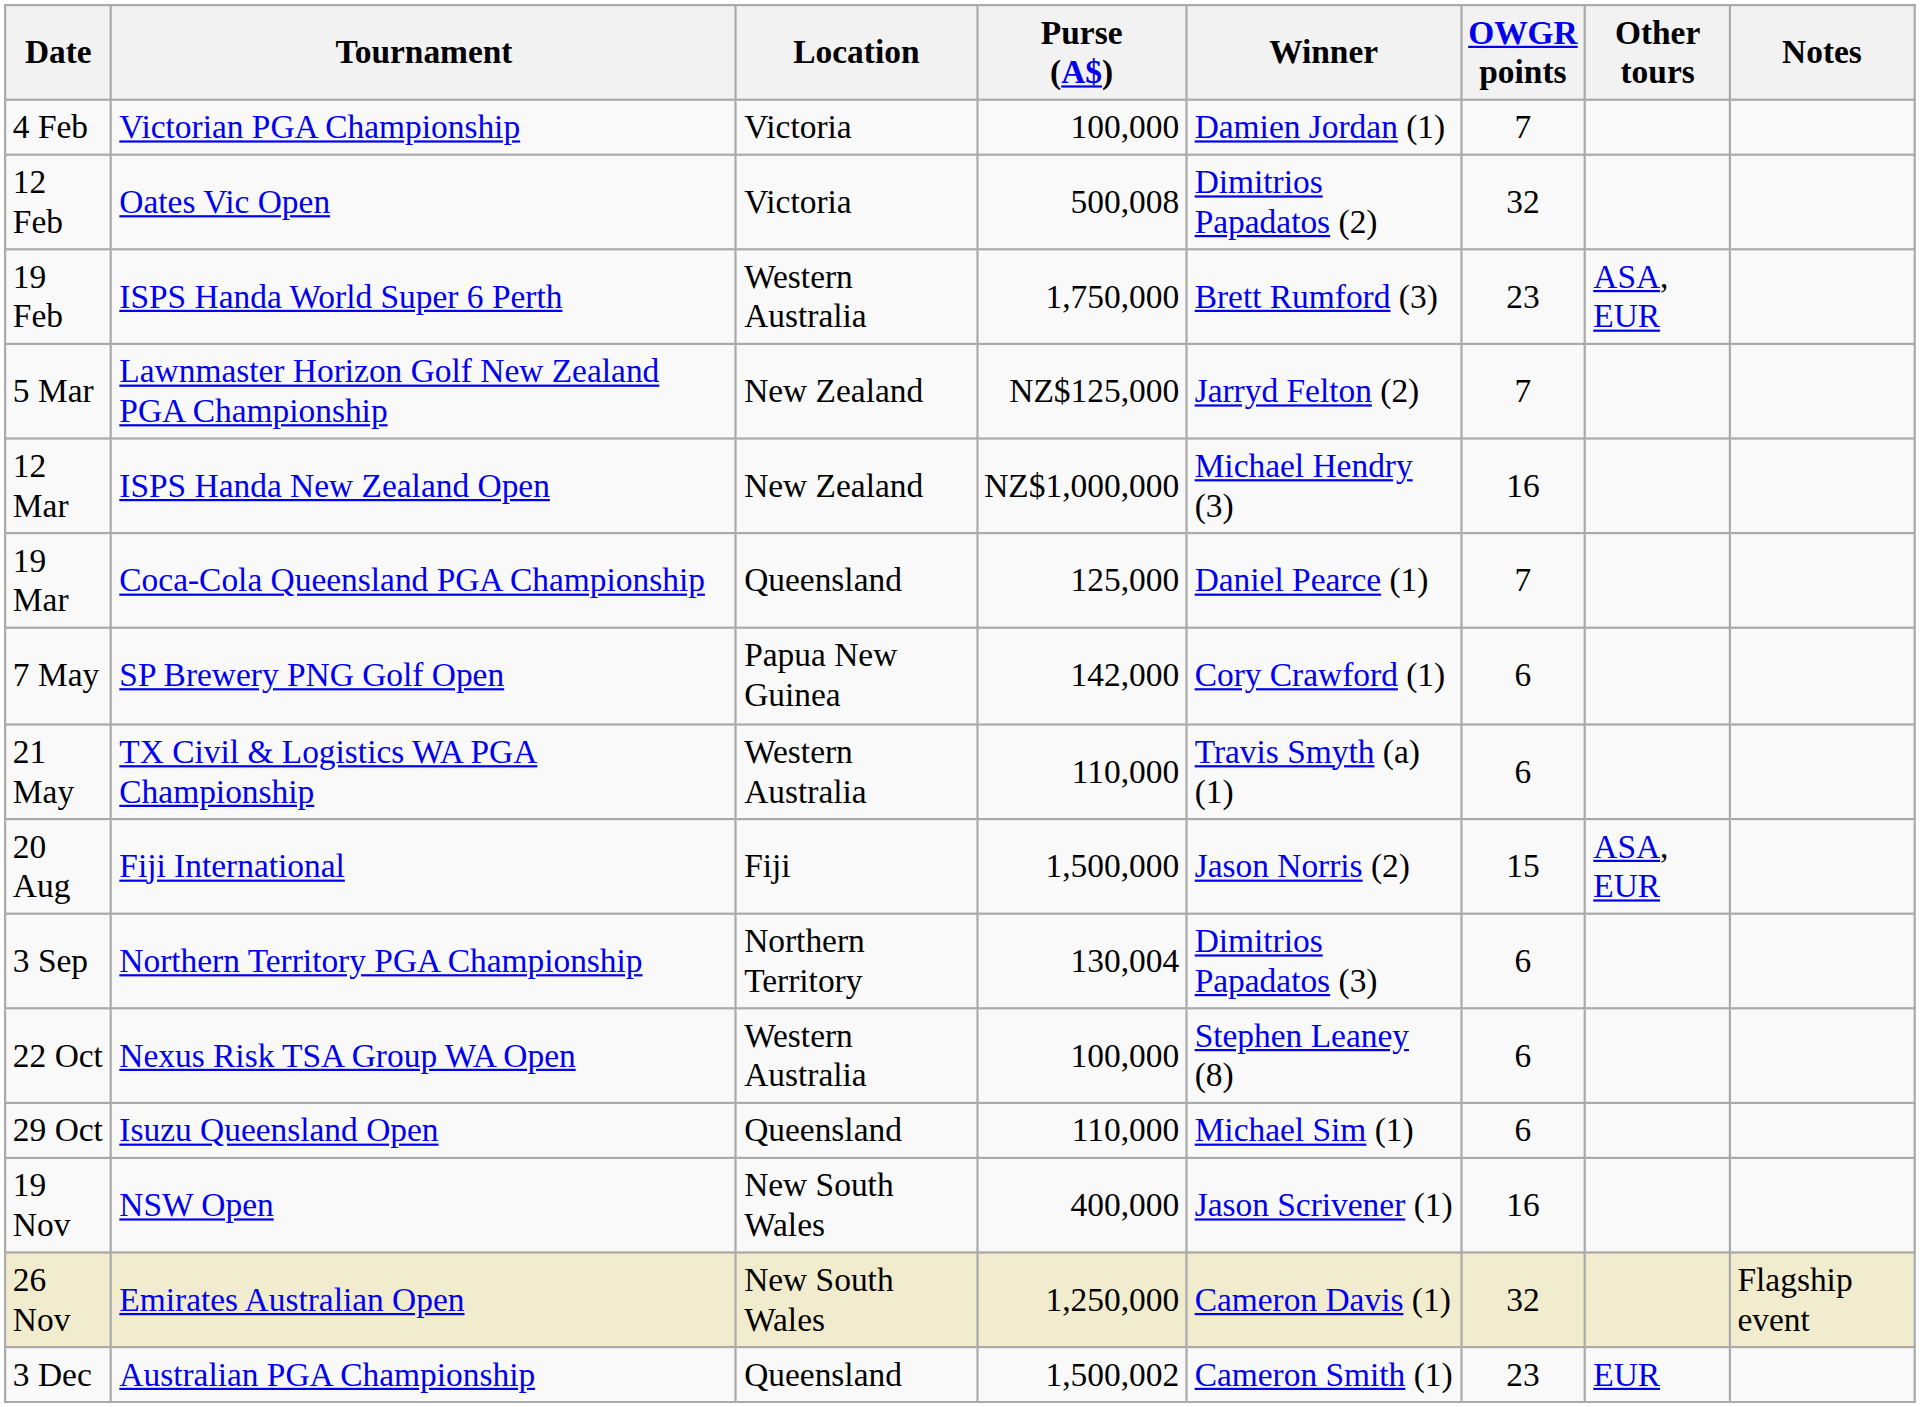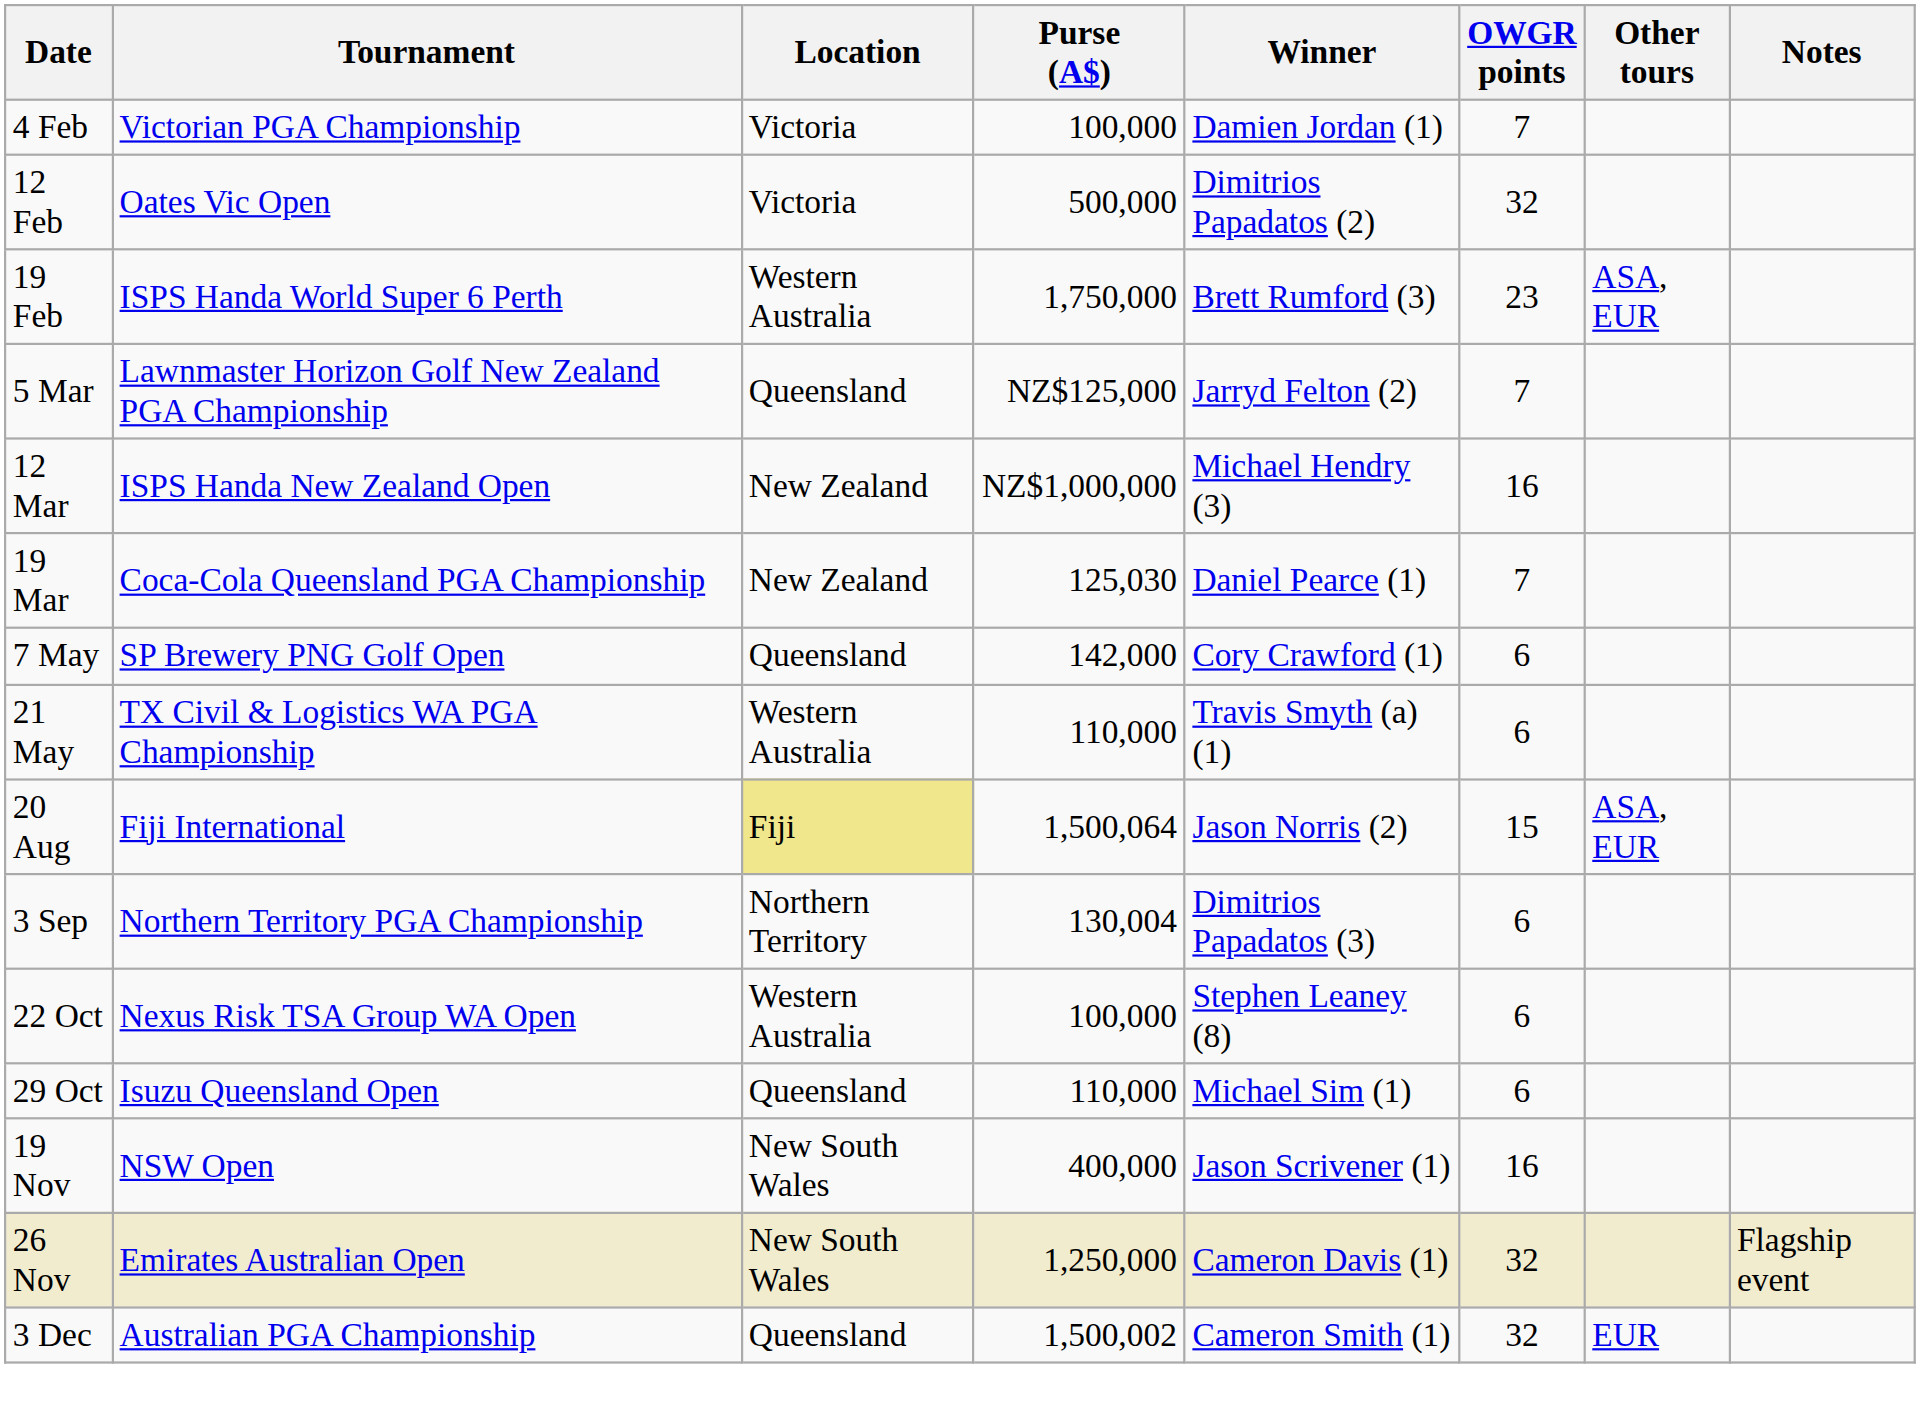 <table class="wikitable" style="font-size:95%">
 <tr>
 <th>Date</th>
 <th>Tournament</th>
 <th>Location</th>
 <th>Purse<br>(<a href='#'>A$</a>)</th>
 <th>Winner</th>
 <th><a href='#'>OWGR</a><br>points</th>
 <th>Other<br>tours</th>
 <th>Notes</th>
 </tr>
 <tr>
 <td>4 Feb</td>
 <td><a href='#'>Victorian PGA Championship</a></td>
 <td>Victoria</td>
 <td align=right>100,000</td>
 <td> <a href='#'>Damien Jordan</a> (1)</td>
 <td align=center>7</td>
 <td></td>
 <td></td>
 </tr>
 <tr>
 <td>12 Feb</td>
 <td><a href='#'>Oates Vic Open</a></td>
 <td>Victoria</td>
-<td align=right>500,008</td>
+<td align=right>500,000</td>
 <td> <a href='#'>Dimitrios Papadatos</a> (2)</td>
 <td align=center>32</td>
 <td></td>
 <td></td>
 </tr>
 <tr>
 <td>19 Feb</td>
 <td><a href='#'>ISPS Handa World Super 6 Perth</a></td>
 <td>Western Australia</td>
 <td align=right>1,750,000</td>
 <td> <a href='#'>Brett Rumford</a> (3)</td>
 <td align=center>23</td>
 <td><a href='#'>ASA</a>, <a href='#'>EUR</a></td>
 <td></td>
 </tr>
 <tr>
 <td>5 Mar</td>
 <td><a href='#'>Lawnmaster Horizon Golf New Zealand PGA Championship</a></td>
-<td>New Zealand</td>
+<td>Queensland</td>
 <td align=right>NZ$125,000</td>
 <td> <a href='#'>Jarryd Felton</a> (2)</td>
 <td align=center>7</td>
 <td></td>
 <td></td>
 </tr>
 <tr>
 <td>12 Mar</td>
 <td><a href='#'>ISPS Handa New Zealand Open</a></td>
 <td>New Zealand</td>
 <td align=right>NZ$1,000,000</td>
 <td> <a href='#'>Michael Hendry</a> (3)</td>
 <td align=center>16</td>
 <td></td>
 <td></td>
 </tr>
 <tr>
 <td>19 Mar</td>
 <td><a href='#'>Coca-Cola Queensland PGA Championship</a></td>
-<td>Queensland</td>
-<td align=right>125,000</td>
+<td>New Zealand</td>
+<td align=right>125,030</td>
 <td> <a href='#'>Daniel Pearce</a> (1)</td>
 <td align=center>7</td>
 <td></td>
 <td></td>
 </tr>
 <tr>
 <td>7 May</td>
 <td><a href='#'>SP Brewery PNG Golf Open</a></td>
-<td>Papua New Guinea</td>
+<td>Queensland</td>
 <td align=right>142,000</td>
 <td> <a href='#'>Cory Crawford</a> (1)</td>
 <td align=center>6</td>
 <td></td>
 <td></td>
 </tr>
 <tr>
 <td>21 May</td>
 <td><a href='#'>TX Civil & Logistics WA PGA Championship</a></td>
 <td>Western Australia</td>
 <td align=right>110,000</td>
 <td> <a href='#'>Travis Smyth</a> (a) (1)</td>
 <td align=center>6</td>
 <td></td>
 <td></td>
 </tr>
 <tr>
 <td>20 Aug</td>
 <td><a href='#'>Fiji International</a></td>
-<td>Fiji</td>
-<td align=right>1,500,000</td>
+<td style="background: khaki;">Fiji</td>
+<td align=right>1,500,064</td>
 <td> <a href='#'>Jason Norris</a> (2)</td>
 <td align=center>15</td>
 <td><a href='#'>ASA</a>, <a href='#'>EUR</a></td>
 <td></td>
 </tr>
 <tr>
 <td>3 Sep</td>
 <td><a href='#'>Northern Territory PGA Championship</a></td>
 <td>Northern Territory</td>
 <td align=right>130,004</td>
 <td> <a href='#'>Dimitrios Papadatos</a> (3)</td>
 <td align=center>6</td>
 <td></td>
 <td></td>
 </tr>
 <tr>
 <td>22 Oct</td>
 <td><a href='#'>Nexus Risk TSA Group WA Open </a></td>
 <td>Western Australia</td>
 <td align=right>100,000</td>
 <td> <a href='#'>Stephen Leaney</a> (8)</td>
 <td align=center>6</td>
 <td></td>
 <td></td>
 </tr>
 <tr>
 <td>29 Oct</td>
 <td><a href='#'>Isuzu Queensland Open</a></td>
 <td>Queensland</td>
 <td align=right>110,000</td>
 <td> <a href='#'>Michael Sim</a> (1)</td>
 <td align=center>6</td>
 <td></td>
 <td></td>
 </tr>
 <tr>
 <td>19 Nov</td>
 <td><a href='#'>NSW Open</a></td>
 <td>New South Wales</td>
 <td align=right>400,000</td>
 <td> <a href='#'>Jason Scrivener</a> (1)</td>
 <td align=center>16</td>
 <td></td>
 <td></td>
 </tr>
 <tr style="background:#f2ecce;">
 <td>26 Nov</td>
 <td><a href='#'>Emirates Australian Open</a></td>
 <td>New South Wales</td>
 <td align=right>1,250,000</td>
 <td> <a href='#'>Cameron Davis</a> (1)</td>
 <td align=center>32</td>
 <td></td>
 <td>Flagship event</td>
 </tr>
 <tr>
 <td>3 Dec</td>
 <td><a href='#'>Australian PGA Championship</a></td>
 <td>Queensland</td>
 <td align=right>1,500,002</td>
 <td> <a href='#'>Cameron Smith</a> (1)</td>
-<td align=center>23</td>
+<td align=center>32</td>
 <td><a href='#'>EUR</a></td>
 <td></td>
 </tr>
 </table>
